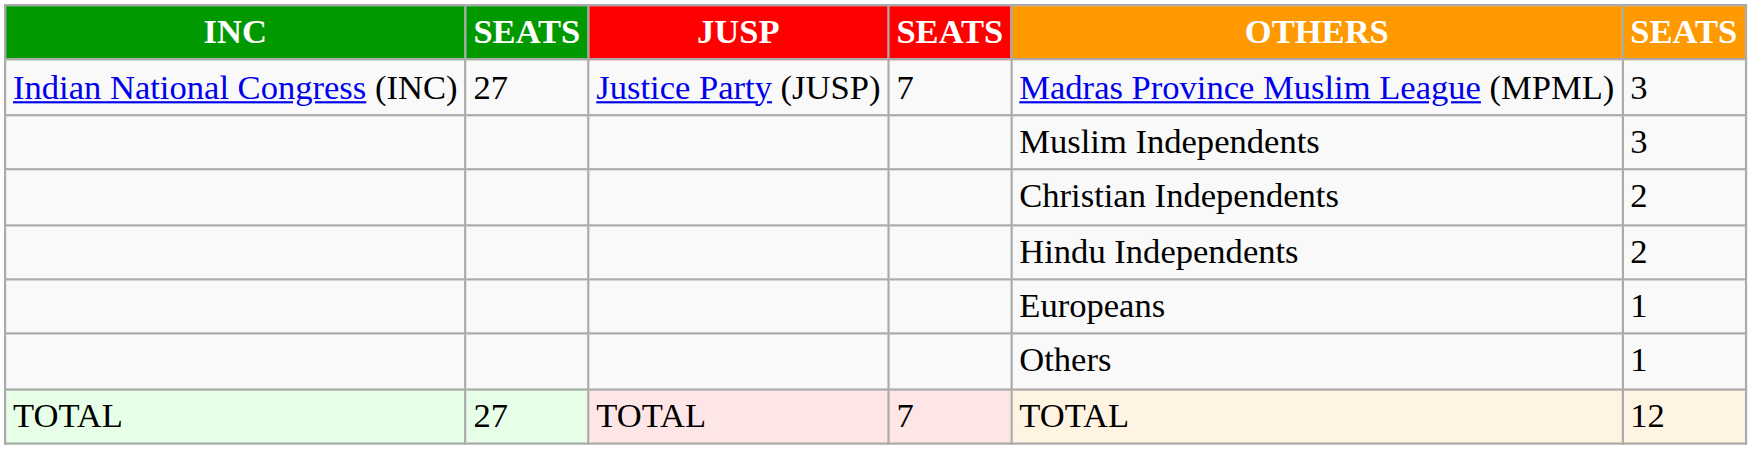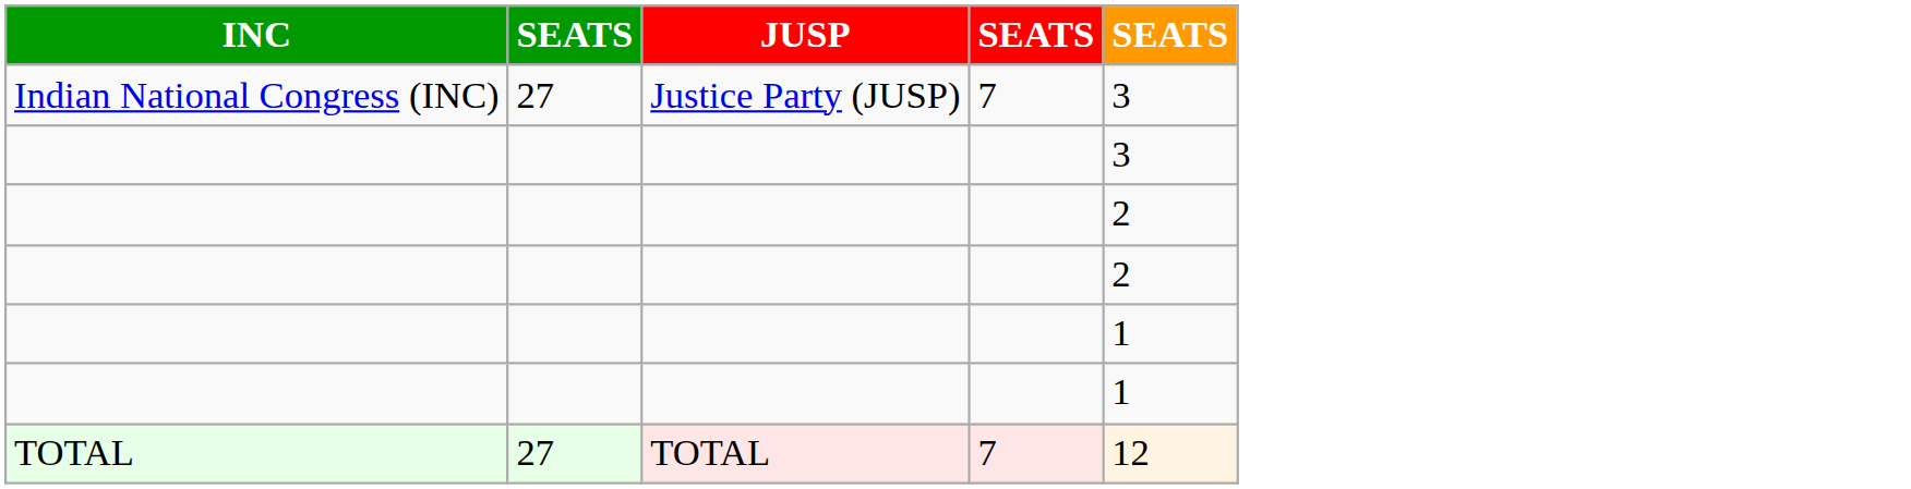 <table class="wikitable">
 <tr>
 <th style="background-color:#009900; color:white">INC</th>
 <th style="background-color:#009900; color:white">SEATS</th>
 <th style="background-color:#FF0000; color:white">JUSP</th>
 <th style="background-color:#FF0000; color:white">SEATS</th>
-<th style="background-color:#FF9900; color:white">OTHERS</th>
 <th style="background-color:#FF9900; color:white">SEATS</th>
 </tr>
 <tr --->
 <td><a href='#'>Indian National Congress</a> (INC)</td>
 <td>27</td>
 <td><a href='#'>Justice Party</a> (JUSP)</td>
 <td>7</td>
-<td><a href='#'>Madras Province Muslim League</a> (MPML)</td>
 <td>3</td>
 </tr>
 <tr --->
 <td></td>
 <td></td>
 <td></td>
 <td></td>
-<td>Muslim Independents</td>
 <td>3</td>
 </tr>
 <tr --->
 <td></td>
 <td></td>
 <td></td>
 <td></td>
-<td>Christian Independents</td>
 <td>2</td>
 </tr>
 <tr --->
 <td></td>
 <td></td>
 <td></td>
 <td></td>
-<td>Hindu Independents</td>
 <td>2</td>
 </tr>
 <tr --->
 <td></td>
 <td></td>
 <td></td>
 <td></td>
-<td>Europeans</td>
 <td>1</td>
 </tr>
 <tr --->
 <td></td>
 <td></td>
 <td></td>
 <td></td>
-<td>Others</td>
 <td>1</td>
 </tr>
 <tr --->
 <td bgcolor=#E6FFE6>TOTAL</td>
 <td bgcolor=#E6FFE6>27</td>
 <td bgcolor=#FFE6E6>TOTAL</td>
 <td bgcolor=#FFE6E6>7</td>
-<td bgcolor=#FFF3E1>TOTAL</td>
 <td bgcolor=#FFF3E1>12</td>
 </tr>
 </table>
